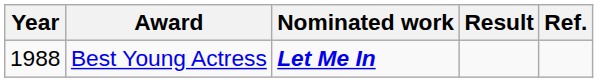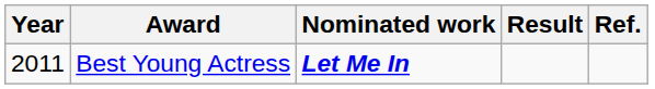 <table class="wikitable">
 <tr>
 <th>Year</th>
 <th>Award</th>
 <th>Nominated work</th>
 <th>Result</th>
 <th>Ref.</th>
 </tr>
 <tr>
-<td>1988</td>
+<td>2011</td>
 <td><a href='#'>Best Young Actress</a></td>
 <td><strong><em><a href='#'>Let Me In</a></em></strong></td>
 <td></td>
 <td></td>
 </tr>
 </table>
